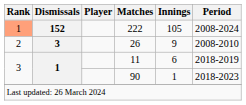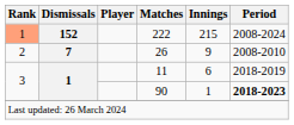 <table class="wikitable amir">
 <tr>
 <th>Rank</th>
 <th>Dismissals</th>
 <th>Player</th>
 <th>Matches</th>
 <th>Innings</th>
 <th>Period</th>
 </tr>
 <tr>
 <td align=center style="background: lightsalmon;">1</td>
 <th scope=row style=text-align:center;>152</th>
 <td></td>
 <td align=center>222</td>
-<td align=center>105</td>
+<td align=center>215</td>
 <td>2008-2024</td>
 </tr>
 <tr>
 <td align=center>2</td>
-<th scope=row style=text-align:center;>3</th>
+<th scope=row style=text-align:center;>7</th>
 <td></td>
 <td align=center>26</td>
 <td align=center>9</td>
 <td>2008-2010</td>
 </tr>
 <tr>
 <td align=center rowspan=2>3</td>
 <th scope=row style=text-align:center; rowspan=2>1</th>
 <td></td>
 <td align=center>11</td>
 <td align=center>6</td>
 <td>2018-2019</td>
 </tr>
 <tr>
 <td></td>
 <td align=center>90</td>
 <td align=center>1</td>
-<td>2018-2023</td>
+<td><strong>2018-2023</strong></td>
 </tr>
 <tr>
 </tr>
 <tr class=sortbottom>
 <td colspan=6><small>Last updated: 26 March 2024</small></td>
 </tr>
 </table>
